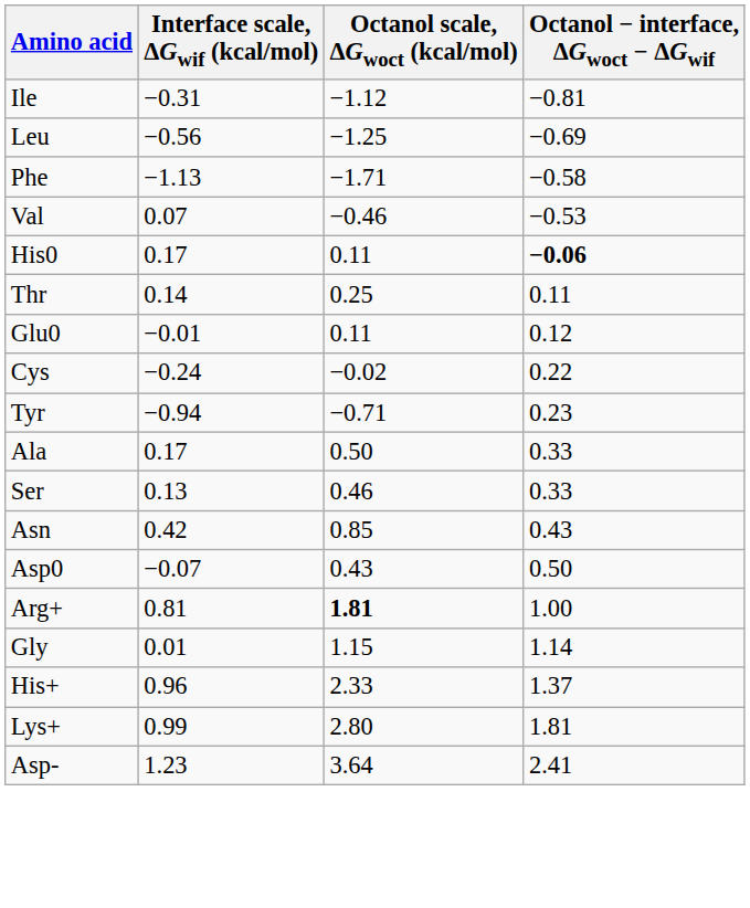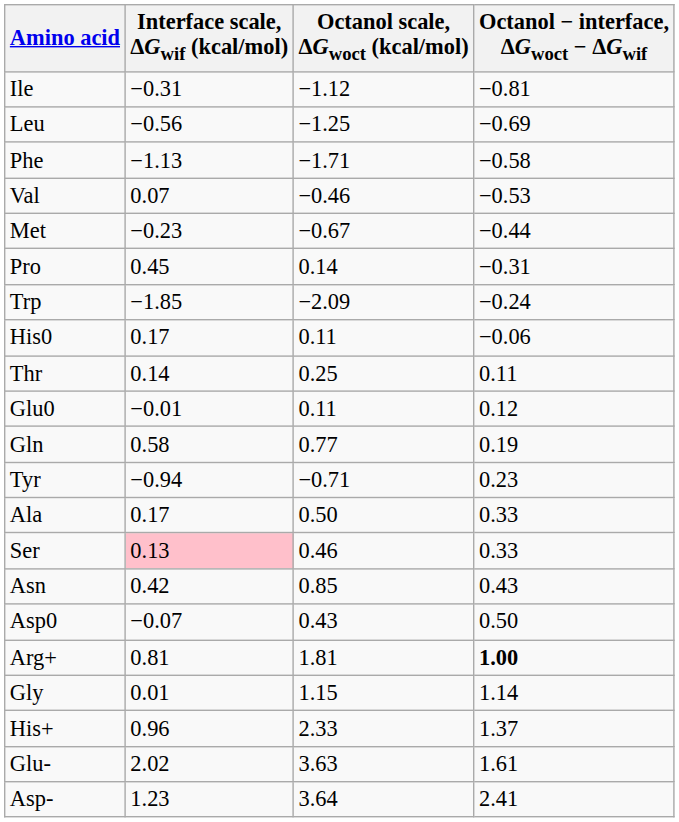 <table class="wikitable sortable">
 <tr>
 <th><a href='#'>Amino acid</a></th>
 <th>Interface scale, <br>Δ<em>G</em><sub>wif</sub> (kcal/mol)</th>
 <th>Octanol scale,  <br>Δ<em>G</em><sub>woct</sub> (kcal/mol)</th>
 <th>Octanol − interface, <br>Δ<em>G</em><sub>woct</sub> − Δ<em>G</em><sub>wif</sub></th>
 </tr>
 <tr>
 <td>Ile</td>
 <td>−0.31</td>
 <td>−1.12</td>
 <td>−0.81</td>
 </tr>
 <tr>
 <td>Leu</td>
 <td>−0.56</td>
 <td>−1.25</td>
 <td>−0.69</td>
 </tr>
 <tr>
 <td>Phe</td>
 <td>−1.13</td>
 <td>−1.71</td>
 <td>−0.58</td>
 </tr>
 <tr>
 <td>Val</td>
 <td>0.07</td>
 <td>−0.46</td>
 <td>−0.53</td>
 </tr>
 <tr>
+<td>Met</td>
+<td>−0.23</td>
+<td>−0.67</td>
+<td>−0.44</td>
+</tr>
+<tr>
+<td>Pro</td>
+<td>0.45</td>
+<td>0.14</td>
+<td>−0.31</td>
+</tr>
+<tr>
+<td>Trp</td>
+<td>−1.85</td>
+<td>−2.09</td>
+<td>−0.24</td>
+</tr>
+<tr>
 <td>His0</td>
 <td>0.17</td>
 <td>0.11</td>
-<td><strong>−0.06</strong></td>
+<td>−0.06</td>
 </tr>
 <tr>
 <td>Thr</td>
 <td>0.14</td>
 <td>0.25</td>
 <td>0.11</td>
 </tr>
 <tr>
 <td>Glu0</td>
 <td>−0.01</td>
 <td>0.11</td>
 <td>0.12</td>
 </tr>
 <tr>
-<td>Cys</td>
-<td>−0.24</td>
-<td>−0.02</td>
-<td>0.22</td>
+<td>Gln</td>
+<td>0.58</td>
+<td>0.77</td>
+<td>0.19</td>
 </tr>
 <tr>
 <td>Tyr</td>
 <td>−0.94</td>
 <td>−0.71</td>
 <td>0.23</td>
 </tr>
 <tr>
 <td>Ala</td>
 <td>0.17</td>
 <td>0.50</td>
 <td>0.33</td>
 </tr>
 <tr>
 <td>Ser</td>
-<td>0.13</td>
+<td style="background: pink;">0.13</td>
 <td>0.46</td>
 <td>0.33</td>
 </tr>
 <tr>
 <td>Asn</td>
 <td>0.42</td>
 <td>0.85</td>
 <td>0.43</td>
 </tr>
 <tr>
 <td>Asp0</td>
 <td>−0.07</td>
 <td>0.43</td>
 <td>0.50</td>
 </tr>
 <tr>
 <td>Arg+</td>
 <td>0.81</td>
-<td><strong>1.81</strong></td>
-<td>1.00</td>
+<td>1.81</td>
+<td><strong>1.00</strong></td>
 </tr>
 <tr>
 <td>Gly</td>
 <td>0.01</td>
 <td>1.15</td>
 <td>1.14</td>
 </tr>
 <tr>
 <td>His+</td>
 <td>0.96</td>
 <td>2.33</td>
 <td>1.37</td>
 </tr>
 <tr>
-<td>Lys+</td>
-<td>0.99</td>
-<td>2.80</td>
-<td>1.81</td>
+<td>Glu-</td>
+<td>2.02</td>
+<td>3.63</td>
+<td>1.61</td>
 </tr>
 <tr>
 <td>Asp-</td>
 <td>1.23</td>
 <td>3.64</td>
 <td>2.41</td>
 </tr>
 </table>
